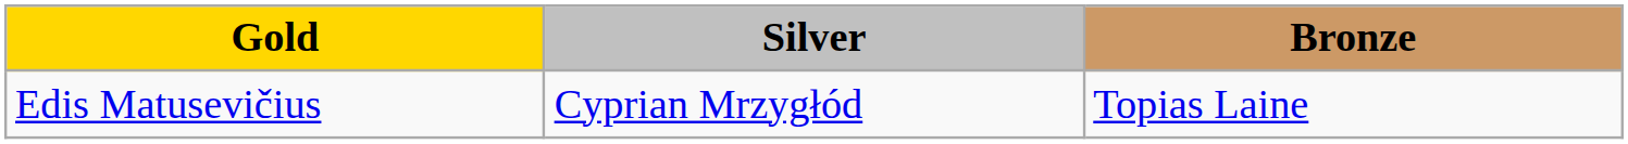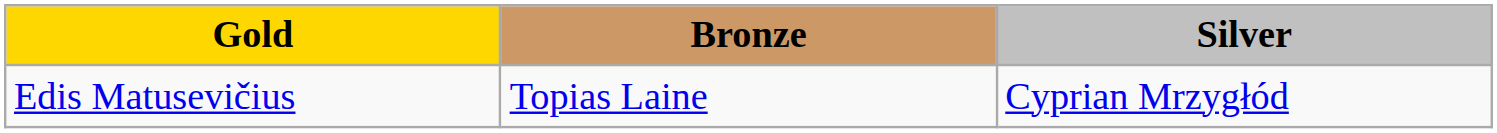 <table class="wikitable" style="text-align:left">
 <tr align="center">
 <td width=200 bgcolor=gold><strong>Gold</strong></td>
+<td width=200 bgcolor=CC9966><strong>Bronze</strong></td>
 <td width=200 bgcolor=silver><strong>Silver</strong></td>
-<td width=200 bgcolor=CC9966><strong>Bronze</strong></td>
 </tr>
 <tr>
 <td><a href='#'>Edis Matusevičius</a><br></td>
+<td><a href='#'>Topias Laine</a><br></td>
 <td><a href='#'>Cyprian Mrzygłód</a><br></td>
-<td><a href='#'>Topias Laine</a><br></td>
 </tr>
 </table>
